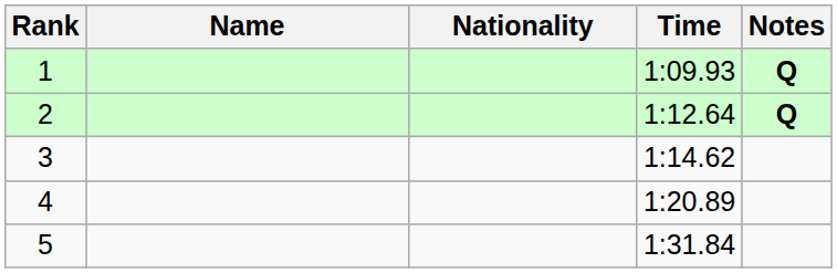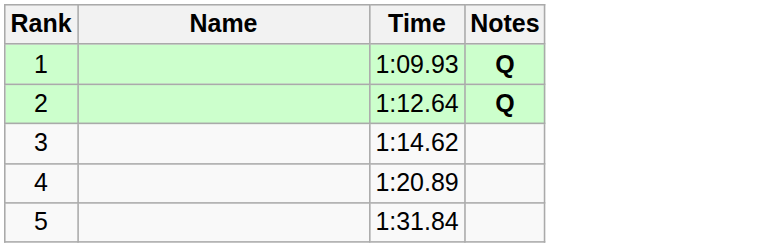 <table class="wikitable sortable" style="text-align:center">
 <tr>
 <th>Rank</th>
 <th style="width:180px">Name</th>
-<th style="width:125px">Nationality</th>
 <th>Time</th>
 <th>Notes</th>
 </tr>
 <tr style="background:#cfc;">
 <td>1</td>
-<td style="text-align:left;"></td>
 <td style="text-align:left;"></td>
 <td>1:09.93</td>
 <td><strong>Q</strong></td>
 </tr>
 <tr style="background:#cfc;">
 <td>2</td>
 <td style="text-align:left;"></td>
-<td style="text-align:left;"></td>
 <td>1:12.64</td>
 <td><strong>Q</strong></td>
 </tr>
 <tr>
 <td>3</td>
-<td style="text-align:left;"></td>
 <td style="text-align:left;"></td>
 <td>1:14.62</td>
 <td></td>
 </tr>
 <tr>
 <td>4</td>
 <td style="text-align:left;"></td>
-<td style="text-align:left;"></td>
 <td>1:20.89</td>
 <td></td>
 </tr>
 <tr>
 <td>5</td>
 <td style="text-align:left;"></td>
-<td style="text-align:left;"></td>
 <td>1:31.84</td>
 <td></td>
 </tr>
 </table>
